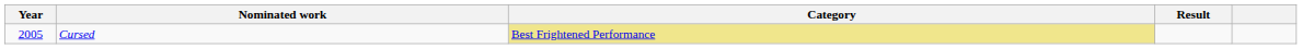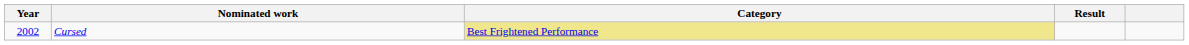 <table class="wikitable plainrowheaders" style="width:85%;">
 <tr>
 <th scope="col" style="width:4%;">Year</th>
 <th scope="col" style="width:35%;">Nominated work</th>
 <th scope="col" style="width:50%;">Category</th>
 <th scope="col" style="width:6%;">Result</th>
 <th scope="col" style="width:6%;"></th>
 </tr>
 <tr>
-<td align="center"><a href='#'>2005</a></td>
+<td align="center"><a href='#'>2002</a></td>
 <td><em><a href='#'>Cursed</a></em></td>
 <td style="background: khaki;"><a href='#'>Best Frightened Performance</a></td>
 <td></td>
 <td></td>
 </tr>
 </table>
